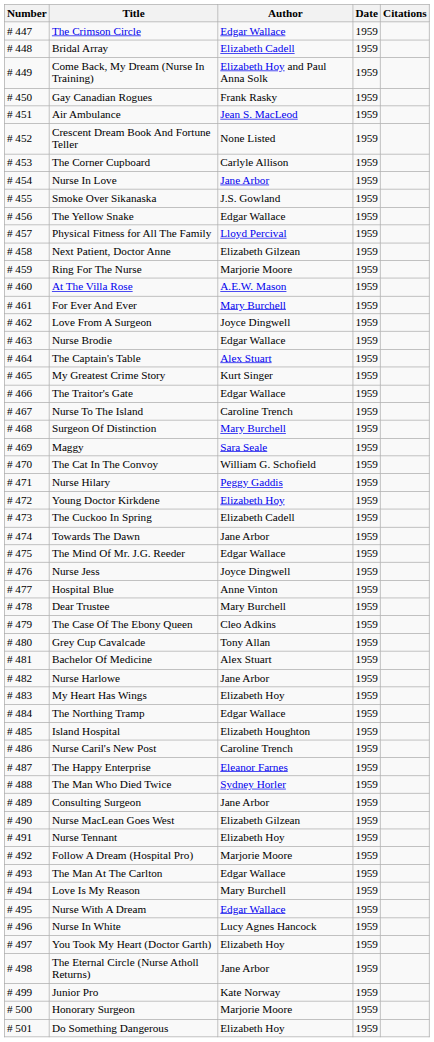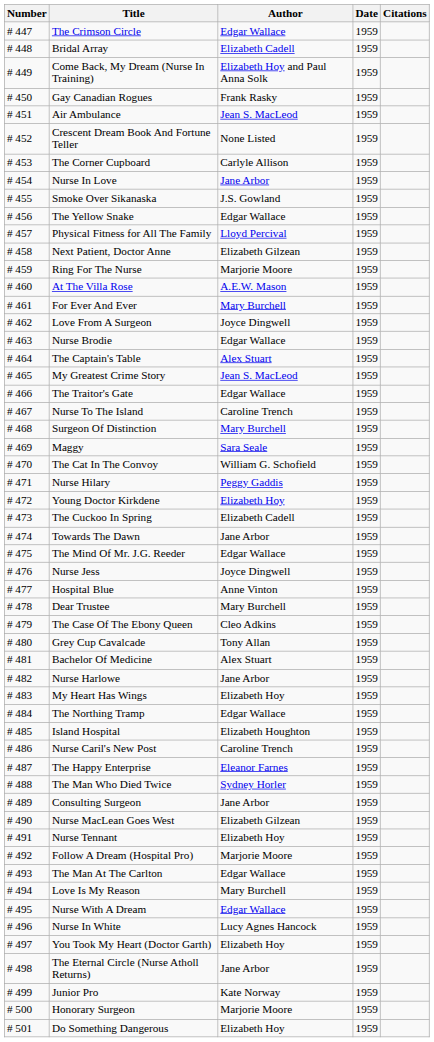 <table class="wikitable">
 <tr>
 <th>Number</th>
 <th>Title</th>
 <th>Author</th>
 <th>Date</th>
 <th>Citations</th>
 </tr>
 <tr>
 <td># 447</td>
 <td><a href='#'>The Crimson Circle</a></td>
 <td><a href='#'>Edgar Wallace</a></td>
 <td>1959</td>
 <td></td>
 </tr>
 <tr>
 <td># 448</td>
 <td>Bridal Array</td>
 <td><a href='#'>Elizabeth Cadell</a></td>
 <td>1959</td>
 <td></td>
 </tr>
 <tr>
 <td># 449</td>
 <td>Come Back, My Dream (Nurse In Training)</td>
 <td><a href='#'>Elizabeth Hoy</a> and Paul Anna Solk</td>
 <td>1959</td>
 <td></td>
 </tr>
 <tr>
 <td># 450</td>
 <td>Gay Canadian Rogues</td>
 <td>Frank Rasky</td>
 <td>1959</td>
 <td></td>
 </tr>
 <tr>
 <td># 451</td>
 <td>Air Ambulance</td>
 <td><a href='#'>Jean S. MacLeod</a></td>
 <td>1959</td>
 <td></td>
 </tr>
 <tr>
 <td># 452</td>
 <td>Crescent Dream Book And Fortune Teller</td>
 <td>None Listed</td>
 <td>1959</td>
 <td></td>
 </tr>
 <tr>
 <td># 453</td>
 <td>The Corner Cupboard</td>
 <td>Carlyle Allison</td>
 <td>1959</td>
 <td></td>
 </tr>
 <tr>
 <td># 454</td>
 <td>Nurse In Love</td>
 <td><a href='#'>Jane Arbor</a></td>
 <td>1959</td>
 <td></td>
 </tr>
 <tr>
 <td># 455</td>
 <td>Smoke Over Sikanaska</td>
 <td>J.S. Gowland</td>
 <td>1959</td>
 <td></td>
 </tr>
 <tr>
 <td># 456</td>
 <td>The Yellow Snake</td>
 <td>Edgar Wallace</td>
 <td>1959</td>
 <td></td>
 </tr>
 <tr>
 <td># 457</td>
 <td>Physical Fitness for All The Family</td>
 <td><a href='#'>Lloyd Percival</a></td>
 <td>1959</td>
 <td></td>
 </tr>
 <tr>
 <td># 458</td>
 <td>Next Patient, Doctor Anne</td>
 <td>Elizabeth Gilzean</td>
 <td>1959</td>
 <td></td>
 </tr>
 <tr>
 <td># 459</td>
 <td>Ring For The Nurse</td>
 <td>Marjorie Moore</td>
 <td>1959</td>
 <td></td>
 </tr>
 <tr>
 <td># 460</td>
 <td><a href='#'>At The Villa Rose</a></td>
 <td><a href='#'>A.E.W. Mason</a></td>
 <td>1959</td>
 <td></td>
 </tr>
 <tr>
 <td># 461</td>
 <td>For Ever And Ever</td>
 <td><a href='#'>Mary Burchell</a></td>
 <td>1959</td>
 <td></td>
 </tr>
 <tr>
 <td># 462</td>
 <td>Love From A Surgeon</td>
 <td>Joyce Dingwell</td>
 <td>1959</td>
 <td></td>
 </tr>
 <tr>
 <td># 463</td>
 <td>Nurse Brodie</td>
 <td>Edgar Wallace</td>
 <td>1959</td>
 <td></td>
 </tr>
 <tr>
 <td># 464</td>
 <td>The Captain's Table</td>
 <td><a href='#'>Alex Stuart</a></td>
 <td>1959</td>
 <td></td>
 </tr>
 <tr>
 <td># 465</td>
 <td>My Greatest Crime Story</td>
-<td>Kurt Singer</td>
+<td><a href='#'>Jean S. MacLeod</a></td>
 <td>1959</td>
 <td></td>
 </tr>
 <tr>
 <td># 466</td>
 <td>The Traitor's Gate</td>
 <td>Edgar Wallace</td>
 <td>1959</td>
 <td></td>
 </tr>
 <tr>
 <td># 467</td>
 <td>Nurse To The Island</td>
 <td>Caroline Trench</td>
 <td>1959</td>
 <td></td>
 </tr>
 <tr>
 <td># 468</td>
 <td>Surgeon Of Distinction</td>
 <td><a href='#'>Mary Burchell</a></td>
 <td>1959</td>
 <td></td>
 </tr>
 <tr>
 <td># 469</td>
 <td>Maggy</td>
 <td><a href='#'>Sara Seale</a></td>
 <td>1959</td>
 <td></td>
 </tr>
 <tr>
 <td># 470</td>
 <td>The Cat In The Convoy</td>
 <td>William G. Schofield</td>
 <td>1959</td>
 <td></td>
 </tr>
 <tr>
 <td># 471</td>
 <td>Nurse Hilary</td>
 <td><a href='#'>Peggy Gaddis</a></td>
 <td>1959</td>
 <td></td>
 </tr>
 <tr>
 <td># 472</td>
 <td>Young Doctor Kirkdene</td>
 <td><a href='#'>Elizabeth Hoy</a></td>
 <td>1959</td>
 <td></td>
 </tr>
 <tr>
 <td># 473</td>
 <td>The Cuckoo In Spring</td>
 <td>Elizabeth Cadell</td>
 <td>1959</td>
 <td></td>
 </tr>
 <tr>
 <td># 474</td>
 <td>Towards The Dawn</td>
 <td>Jane Arbor</td>
 <td>1959</td>
 <td></td>
 </tr>
 <tr>
 <td># 475</td>
 <td>The Mind Of Mr. J.G. Reeder</td>
 <td>Edgar Wallace</td>
 <td>1959</td>
 <td></td>
 </tr>
 <tr>
 <td># 476</td>
 <td>Nurse Jess</td>
 <td>Joyce Dingwell</td>
 <td>1959</td>
 <td></td>
 </tr>
 <tr>
 <td># 477</td>
 <td>Hospital Blue</td>
 <td>Anne Vinton</td>
 <td>1959</td>
 <td></td>
 </tr>
 <tr>
 <td># 478</td>
 <td>Dear Trustee</td>
 <td>Mary Burchell</td>
 <td>1959</td>
 <td></td>
 </tr>
 <tr>
 <td># 479</td>
 <td>The Case Of The Ebony Queen</td>
 <td>Cleo Adkins</td>
 <td>1959</td>
 <td></td>
 </tr>
 <tr>
 <td># 480</td>
 <td>Grey Cup Cavalcade</td>
 <td>Tony Allan</td>
 <td>1959</td>
 <td></td>
 </tr>
 <tr>
 <td># 481</td>
 <td>Bachelor Of Medicine</td>
 <td>Alex Stuart</td>
 <td>1959</td>
 <td></td>
 </tr>
 <tr>
 <td># 482</td>
 <td>Nurse Harlowe</td>
 <td>Jane Arbor</td>
 <td>1959</td>
 <td></td>
 </tr>
 <tr>
 <td># 483</td>
 <td>My Heart Has Wings</td>
 <td>Elizabeth Hoy</td>
 <td>1959</td>
 <td></td>
 </tr>
 <tr>
 <td># 484</td>
 <td>The Northing Tramp</td>
 <td>Edgar Wallace</td>
 <td>1959</td>
 <td></td>
 </tr>
 <tr>
 <td># 485</td>
 <td>Island Hospital</td>
 <td>Elizabeth Houghton</td>
 <td>1959</td>
 <td></td>
 </tr>
 <tr>
 <td># 486</td>
 <td>Nurse Caril's New Post</td>
 <td>Caroline Trench</td>
 <td>1959</td>
 <td></td>
 </tr>
 <tr>
 <td># 487</td>
 <td>The Happy Enterprise</td>
 <td><a href='#'>Eleanor Farnes</a></td>
 <td>1959</td>
 <td></td>
 </tr>
 <tr>
 <td># 488</td>
 <td>The Man Who Died Twice</td>
 <td><a href='#'>Sydney Horler</a></td>
 <td>1959</td>
 <td></td>
 </tr>
 <tr>
 <td># 489</td>
 <td>Consulting Surgeon</td>
 <td>Jane Arbor</td>
 <td>1959</td>
 <td></td>
 </tr>
 <tr>
 <td># 490</td>
 <td>Nurse MacLean Goes West</td>
 <td>Elizabeth Gilzean</td>
 <td>1959</td>
 <td></td>
 </tr>
 <tr>
 <td># 491</td>
 <td>Nurse Tennant</td>
 <td>Elizabeth Hoy</td>
 <td>1959</td>
 <td></td>
 </tr>
 <tr>
 <td># 492</td>
 <td>Follow A Dream (Hospital Pro)</td>
 <td>Marjorie Moore</td>
 <td>1959</td>
 <td></td>
 </tr>
 <tr>
 <td># 493</td>
 <td>The Man At The Carlton</td>
 <td>Edgar Wallace</td>
 <td>1959</td>
 <td></td>
 </tr>
 <tr>
 <td># 494</td>
 <td>Love Is My Reason</td>
 <td>Mary Burchell</td>
 <td>1959</td>
 <td></td>
 </tr>
 <tr>
 <td># 495</td>
 <td>Nurse With A Dream</td>
 <td><a href='#'>Edgar Wallace</a></td>
 <td>1959</td>
 <td></td>
 </tr>
 <tr>
 <td># 496</td>
 <td>Nurse In White</td>
 <td>Lucy Agnes Hancock</td>
 <td>1959</td>
 <td></td>
 </tr>
 <tr>
 <td># 497</td>
 <td>You Took My Heart (Doctor Garth)</td>
 <td>Elizabeth Hoy</td>
 <td>1959</td>
 <td></td>
 </tr>
 <tr>
 <td># 498</td>
 <td>The Eternal Circle (Nurse Atholl Returns)</td>
 <td>Jane Arbor</td>
 <td>1959</td>
 <td></td>
 </tr>
 <tr>
 <td># 499</td>
 <td>Junior Pro</td>
 <td>Kate Norway</td>
 <td>1959</td>
 <td></td>
 </tr>
 <tr>
 <td># 500</td>
 <td>Honorary Surgeon</td>
 <td>Marjorie Moore</td>
 <td>1959</td>
 <td></td>
 </tr>
 <tr>
 <td># 501</td>
 <td>Do Something Dangerous</td>
 <td>Elizabeth Hoy</td>
 <td>1959</td>
 <td></td>
 </tr>
 </table>
